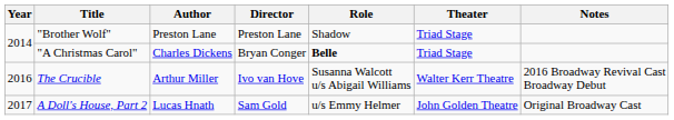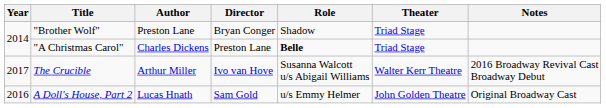 <table class="wikitable sortable">
 <tr>
 <th>Year</th>
 <th>Title</th>
 <th>Author</th>
 <th>Director</th>
 <th>Role</th>
 <th>Theater</th>
 <th>Notes</th>
 </tr>
 <tr>
 <td rowspan=2>2014</td>
 <td>"Brother Wolf"</td>
 <td>Preston Lane</td>
-<td>Preston Lane</td>
+<td>Bryan Conger</td>
 <td>Shadow</td>
 <td><a href='#'>Triad Stage</a></td>
 <td></td>
 </tr>
 <tr>
 <td>"A Christmas Carol"</td>
 <td><a href='#'>Charles Dickens</a></td>
-<td>Bryan Conger</td>
+<td>Preston Lane</td>
 <td><strong>Belle</strong></td>
 <td><a href='#'>Triad Stage</a></td>
 <td></td>
 </tr>
 <tr>
-<td>2016</td>
+<td>2017</td>
 <td><em><a href='#'>The Crucible</a></em></td>
 <td><a href='#'>Arthur Miller</a></td>
 <td><a href='#'>Ivo van Hove</a></td>
 <td>Susanna Walcott<br>u/s Abigail Williams</td>
 <td><a href='#'>Walter Kerr Theatre</a></td>
 <td>2016 Broadway Revival Cast<br>Broadway Debut</td>
 </tr>
 <tr>
-<td>2017</td>
+<td>2016</td>
 <td><em><a href='#'>A Doll's House, Part 2</a></em></td>
 <td><a href='#'>Lucas Hnath</a></td>
 <td><a href='#'>Sam Gold</a></td>
 <td>u/s Emmy Helmer</td>
 <td><a href='#'>John Golden Theatre</a></td>
 <td>Original Broadway Cast</td>
 </tr>
 </table>
